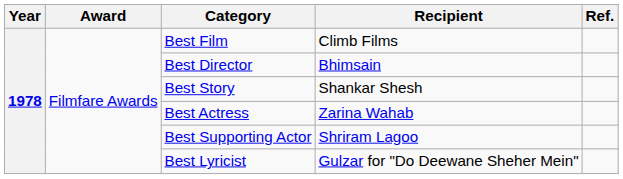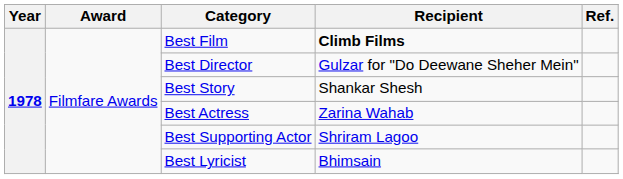 <table class="wikitable plainrowheaders sortable">
 <tr>
 <th>Year</th>
 <th>Award</th>
 <th>Category</th>
 <th>Recipient</th>
 <th>Ref.</th>
 </tr>
 <tr>
 <th rowspan="6"><a href='#'>1978</a></th>
 <td rowspan="6"><a href='#'>Filmfare Awards</a></td>
 <td><a href='#'>Best Film</a></td>
-<td>Climb Films</td>
+<td><strong>Climb Films</strong></td>
 <td></td>
 </tr>
 <tr>
 <td><a href='#'>Best Director</a></td>
-<td><a href='#'>Bhimsain</a></td>
+<td><a href='#'>Gulzar</a> for "Do Deewane Sheher Mein"</td>
 <td></td>
 </tr>
 <tr>
 <td><a href='#'>Best Story</a></td>
 <td>Shankar Shesh</td>
 <td></td>
 </tr>
 <tr>
 <td><a href='#'>Best Actress</a></td>
 <td><a href='#'>Zarina Wahab</a></td>
 <td></td>
 </tr>
 <tr>
 <td><a href='#'>Best Supporting Actor</a></td>
 <td><a href='#'>Shriram Lagoo</a></td>
 <td></td>
 </tr>
 <tr>
 <td><a href='#'>Best Lyricist</a></td>
-<td><a href='#'>Gulzar</a> for "Do Deewane Sheher Mein"</td>
+<td><a href='#'>Bhimsain</a></td>
 <td></td>
 </tr>
 </table>
